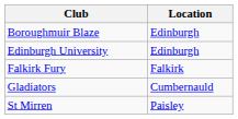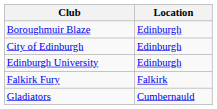 <table class="wikitable sortable">
 <tr>
 <th scope="col" style="width: 190px;">Club</th>
 <th scope="col" style="width: 110px;">Location</th>
 </tr>
 <tr>
 <td><a href='#'>Boroughmuir Blaze</a></td>
+<td><a href='#'>Edinburgh</a></td>
+</tr>
+<tr>
+<td><a href='#'>City of Edinburgh</a></td>
 <td><a href='#'>Edinburgh</a></td>
 </tr>
 <tr>
 <td><a href='#'>Edinburgh University</a></td>
 <td><a href='#'>Edinburgh</a></td>
 </tr>
 <tr>
 <td><a href='#'>Falkirk Fury</a></td>
 <td><a href='#'>Falkirk</a></td>
 </tr>
 <tr>
 <td><a href='#'>Gladiators</a></td>
 <td><a href='#'>Cumbernauld</a></td>
 </tr>
-<tr>
-<td><a href='#'>St Mirren</a></td>
-<td><a href='#'>Paisley</a></td>
-</tr>
 </table>
